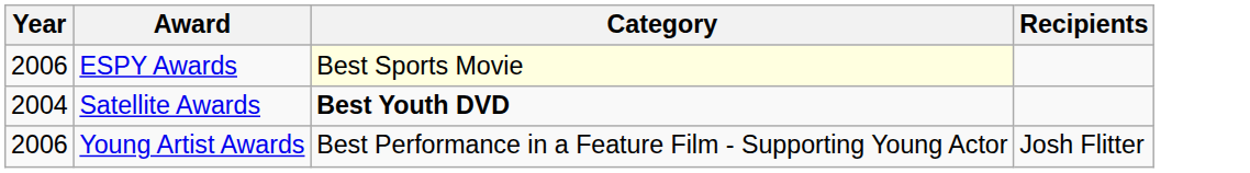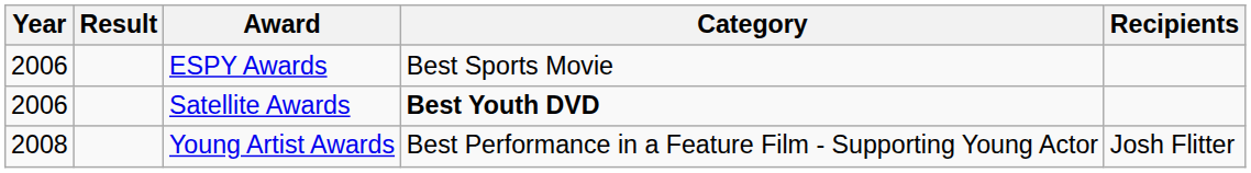 <table class="wikitable sortable">
 <tr>
 <th>Year</th>
+<th>Result</th>
 <th>Award</th>
 <th>Category</th>
 <th>Recipients</th>
 </tr>
 <tr>
 <td>2006</td>
+<td></td>
 <td><a href='#'>ESPY Awards</a></td>
-<td style="background: lightyellow;">Best Sports Movie</td>
+<td>Best Sports Movie</td>
 <td></td>
 </tr>
 <tr>
-<td>2004</td>
+<td>2006</td>
+<td></td>
 <td><a href='#'>Satellite Awards</a></td>
 <td><strong>Best Youth DVD</strong></td>
 <td></td>
 </tr>
 <tr>
-<td>2006</td>
+<td>2008</td>
+<td></td>
 <td><a href='#'>Young Artist Awards</a></td>
 <td>Best Performance in a Feature Film - Supporting Young Actor</td>
 <td>Josh Flitter</td>
 </tr>
 </table>
